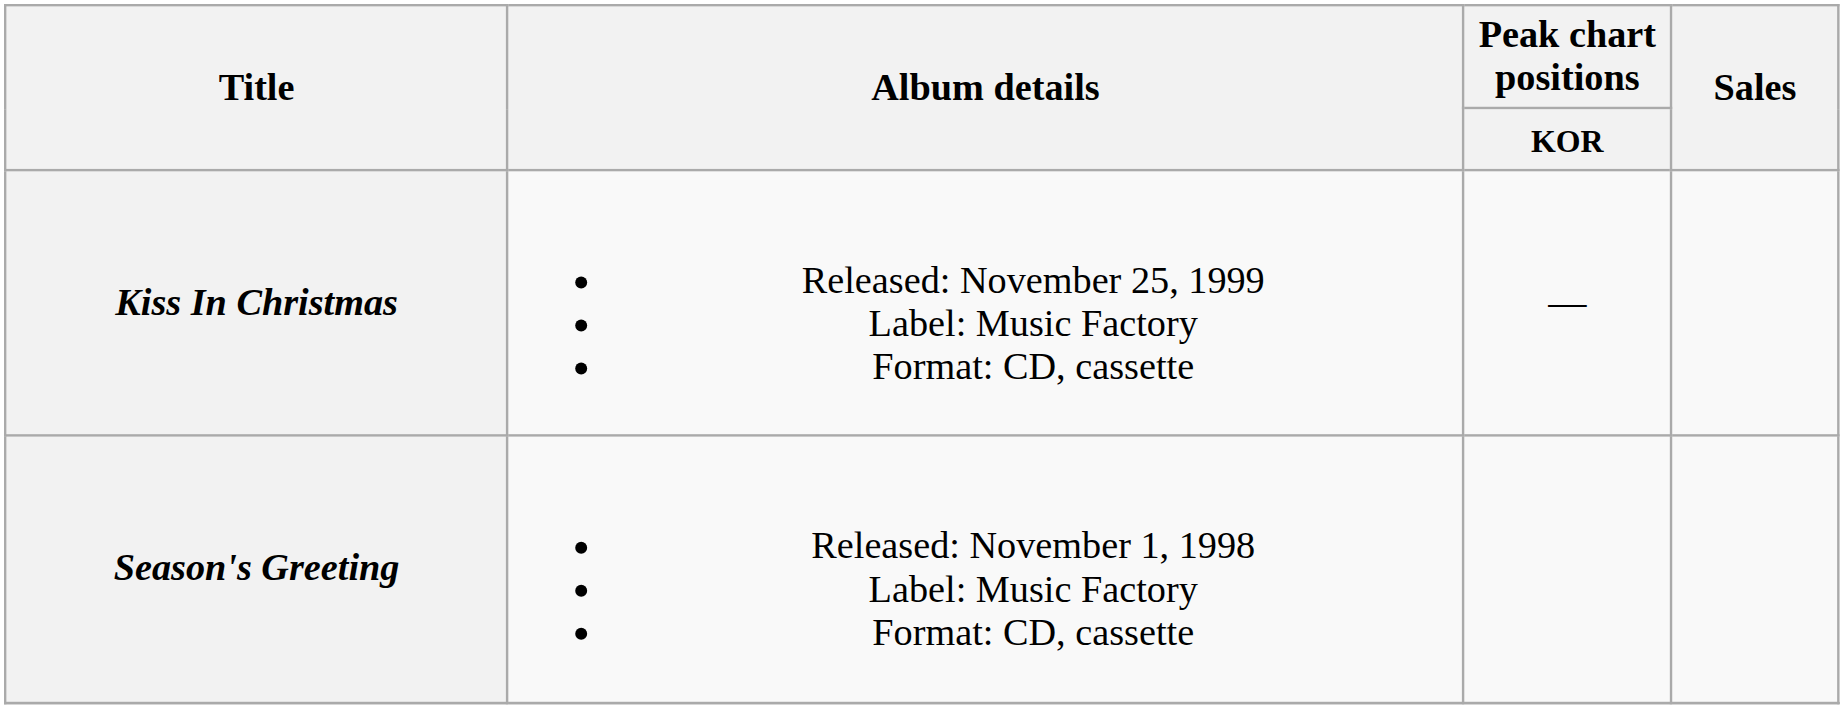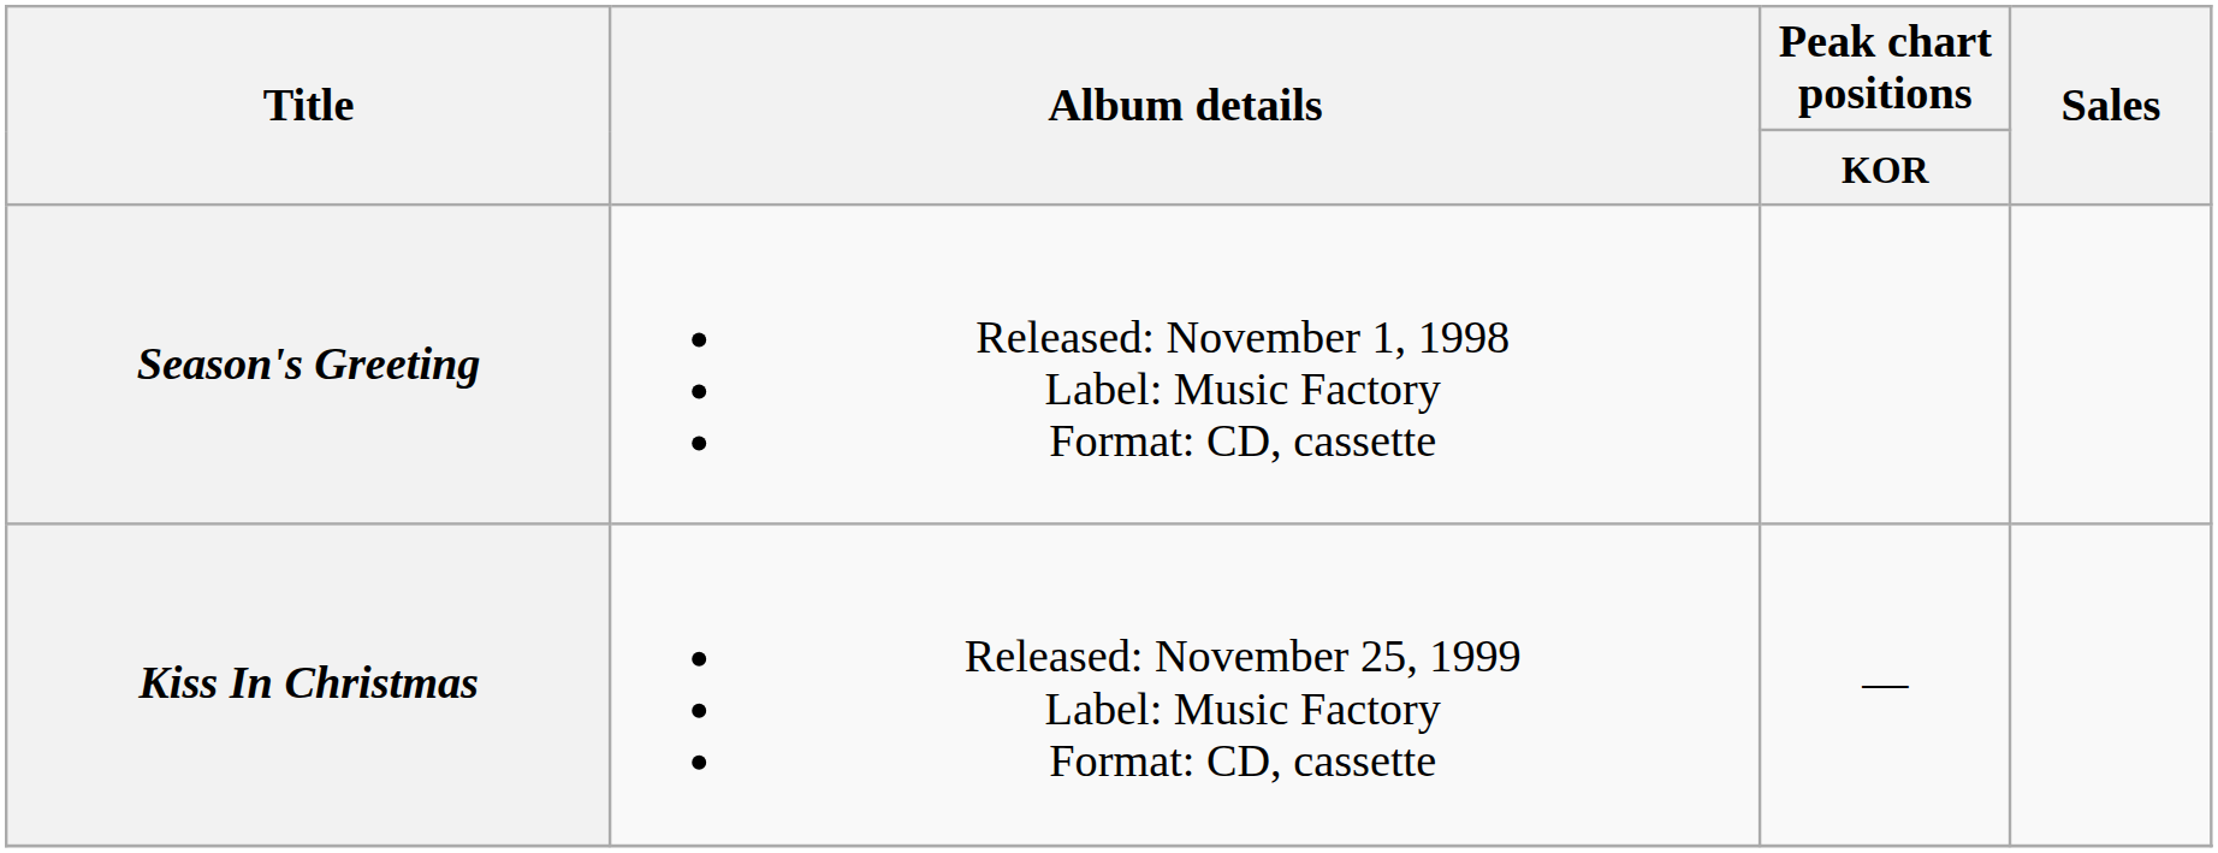 <table class="wikitable plainrowheaders" style="text-align:center; width:48em;">
 <tr>
 <th scope="col" rowspan="2">Title</th>
 <th scope="col" rowspan="2">Album details</th>
 <th scope="col" colspan="1" style="width:5em;">Peak chart positions</th>
 <th scope="col" rowspan="2">Sales</th>
 </tr>
 <tr>
 <th><small>KOR</small><br></th>
 </tr>
 <tr>
+<th scope="row"><em>Season's Greeting</em></th>
+<td><br><ul><li>Released: November 1, 1998</li><li>Label: Music Factory</li><li>Format: CD, cassette</li></ul></td>
+<td></td>
+<td></td>
+</tr>
+<tr>
 <th scope="row"><em>Kiss In Christmas</em></th>
 <td><br><ul><li>Released: November 25, 1999</li><li>Label: Music Factory</li><li>Format: CD, cassette</li></ul></td>
 <td>—</td>
 <td></td>
 </tr>
 <tr>
-<th scope="row"><em>Season's Greeting</em></th>
-<td><br><ul><li>Released: November 1, 1998</li><li>Label: Music Factory</li><li>Format: CD, cassette</li></ul></td>
-<td></td>
-<td></td>
-</tr>
-<tr>
 </tr>
 </table>
